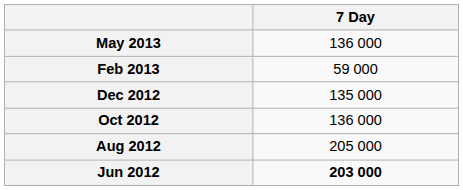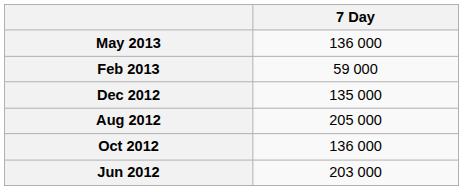 <table class="wikitable sortable" style="text-align:center; width:500px; height:200px;">
 <tr>
 <th></th>
 <th>7 Day</th>
 </tr>
 <tr>
 <th scope="row">May 2013</th>
 <td>136 000</td>
 </tr>
 <tr>
 <th scope="row">Feb 2013</th>
 <td>59 000</td>
 </tr>
 <tr>
 <th scope="row">Dec 2012</th>
 <td>135 000</td>
 </tr>
 <tr>
+<th scope="row">Aug 2012</th>
+<td>205 000</td>
+</tr>
+<tr>
 <th scope="row">Oct 2012</th>
 <td>136 000</td>
 </tr>
 <tr>
-<th scope="row">Aug 2012</th>
-<td>205 000</td>
-</tr>
-<tr>
 <th scope="row">Jun 2012</th>
-<td><strong>203 000</strong></td>
+<td>203 000</td>
 </tr>
 </table>
